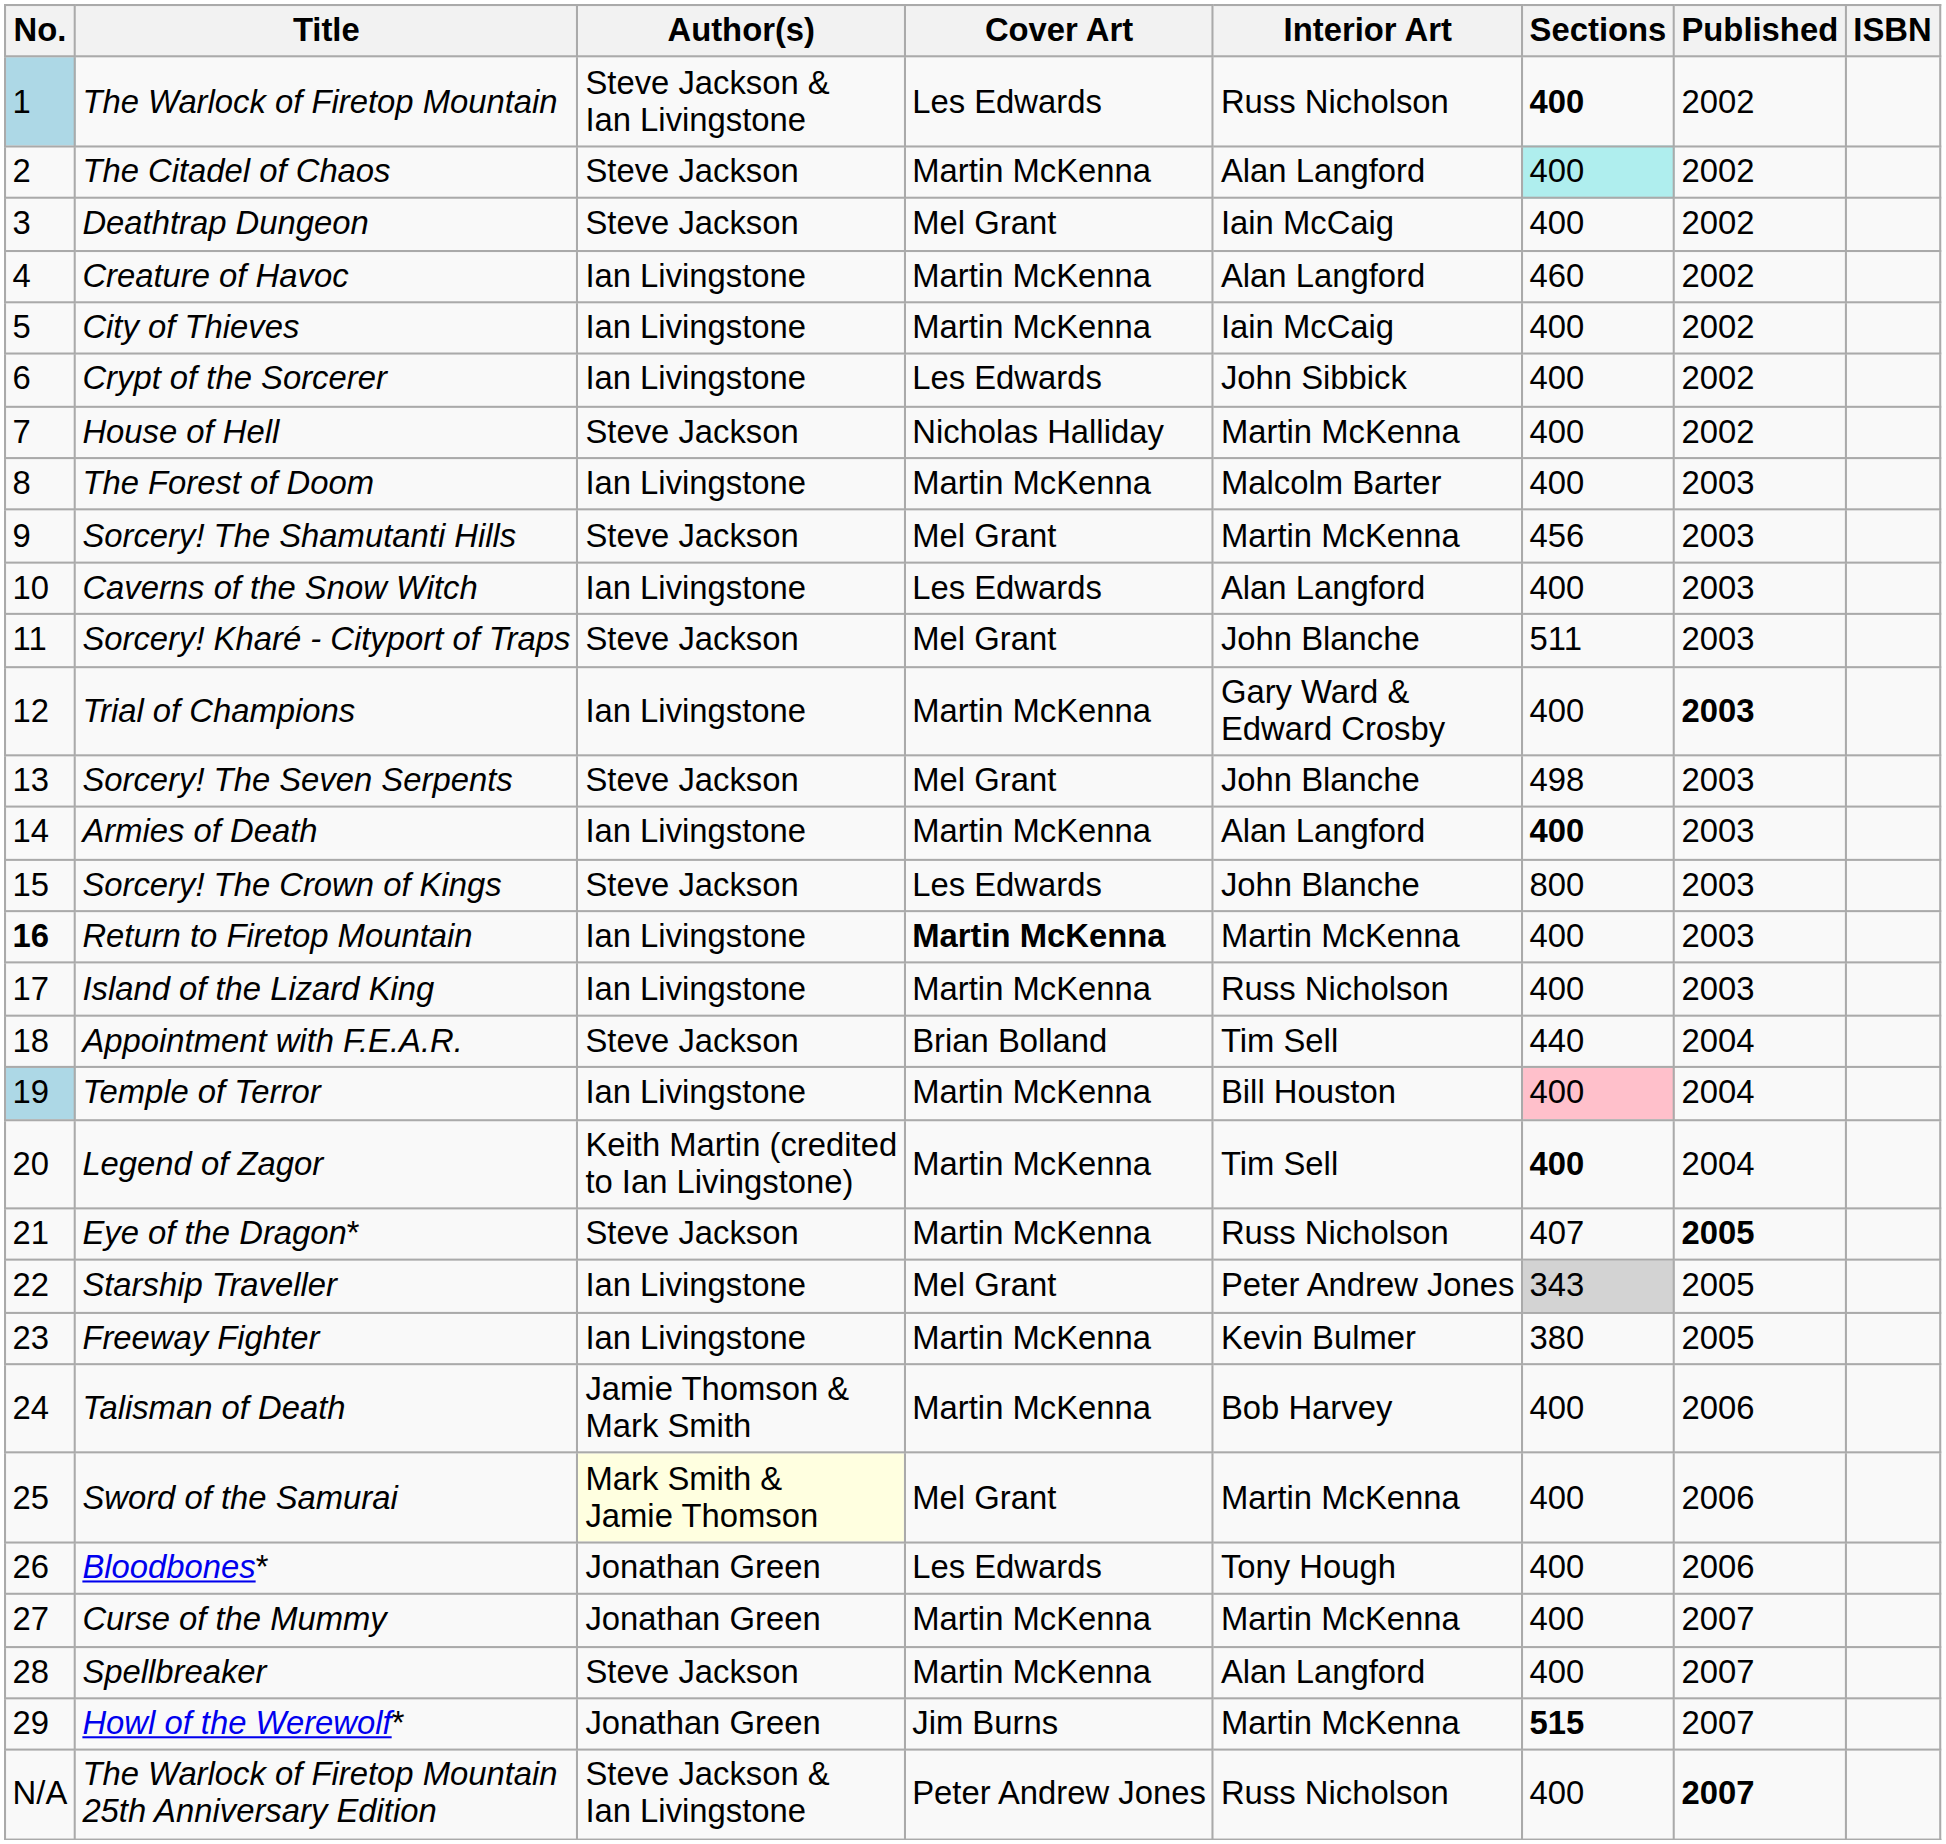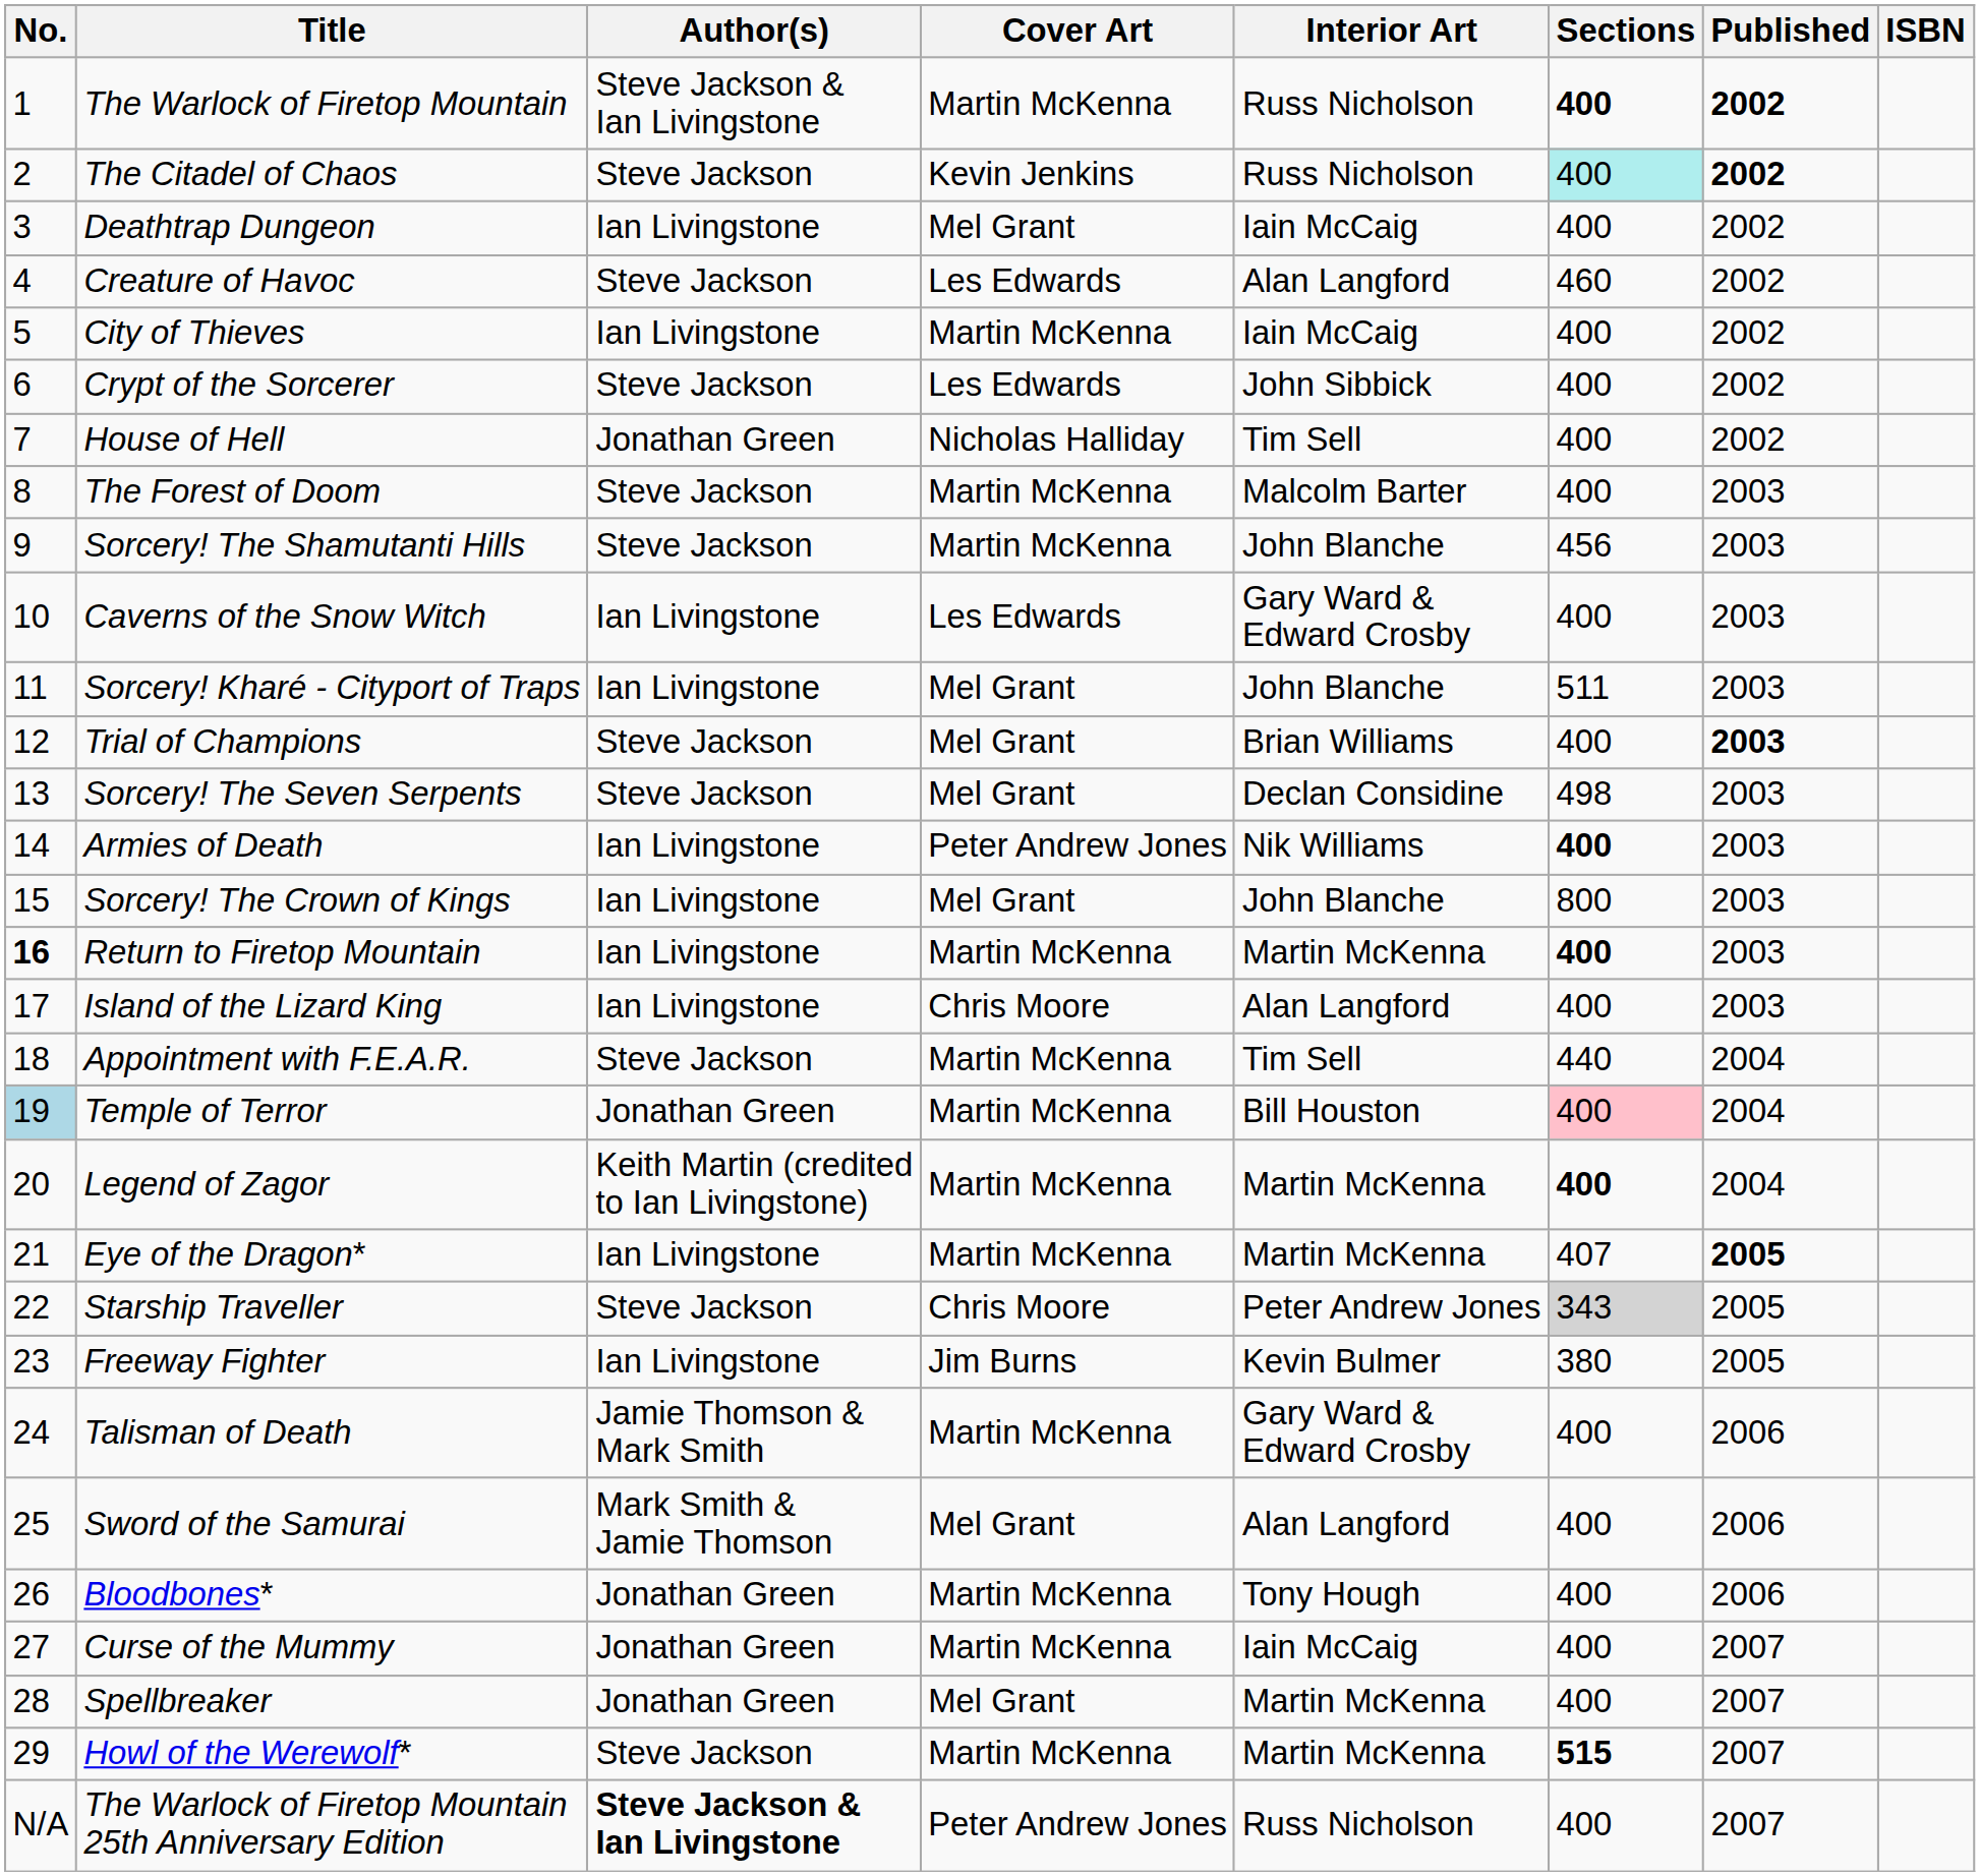 <table class="wikitable sortable">
 <tr>
 <th>No.</th>
 <th>Title</th>
 <th>Author(s)</th>
 <th>Cover Art</th>
 <th>Interior Art</th>
 <th>Sections</th>
 <th>Published</th>
 <th>ISBN</th>
 </tr>
 <tr>
-<td style="background: lightblue;">1</td>
+<td>1</td>
 <td><em>The Warlock of Firetop Mountain</em></td>
 <td>Steve Jackson & <br> Ian Livingstone</td>
-<td>Les Edwards</td>
+<td>Martin McKenna</td>
 <td>Russ Nicholson</td>
 <td><strong>400</strong></td>
-<td>2002</td>
+<td><strong>2002</strong></td>
 <td></td>
 </tr>
 <tr>
 <td>2</td>
 <td><em>The Citadel of Chaos</em></td>
 <td>Steve Jackson</td>
-<td>Martin McKenna</td>
-<td>Alan Langford</td>
+<td>Kevin Jenkins</td>
+<td>Russ Nicholson</td>
 <td style="background: paleturquoise;">400</td>
-<td>2002</td>
+<td><strong>2002</strong></td>
 <td></td>
 </tr>
 <tr>
 <td>3</td>
 <td><em>Deathtrap Dungeon</em></td>
-<td>Steve Jackson</td>
+<td>Ian Livingstone</td>
 <td>Mel Grant</td>
 <td>Iain McCaig</td>
 <td>400</td>
 <td>2002</td>
 <td></td>
 </tr>
 <tr>
 <td>4</td>
 <td><em>Creature of Havoc</em></td>
-<td>Ian Livingstone</td>
-<td>Martin McKenna</td>
+<td>Steve Jackson</td>
+<td>Les Edwards</td>
 <td>Alan Langford</td>
 <td>460</td>
 <td>2002</td>
 <td></td>
 </tr>
 <tr>
 <td>5</td>
 <td><em>City of Thieves</em></td>
 <td>Ian Livingstone</td>
 <td>Martin McKenna</td>
 <td>Iain McCaig</td>
 <td>400</td>
 <td>2002</td>
 <td></td>
 </tr>
 <tr>
 <td>6</td>
 <td><em>Crypt of the Sorcerer</em></td>
-<td>Ian Livingstone</td>
+<td>Steve Jackson</td>
 <td>Les Edwards</td>
 <td>John Sibbick</td>
 <td>400</td>
 <td>2002</td>
 <td></td>
 </tr>
 <tr>
 <td>7</td>
 <td><em>House of Hell</em></td>
-<td>Steve Jackson</td>
+<td>Jonathan Green</td>
 <td>Nicholas Halliday</td>
-<td>Martin McKenna</td>
+<td>Tim Sell</td>
 <td>400</td>
 <td>2002</td>
 <td></td>
 </tr>
 <tr>
 <td>8</td>
 <td><em>The Forest of Doom</em></td>
-<td>Ian Livingstone</td>
+<td>Steve Jackson</td>
 <td>Martin McKenna</td>
 <td>Malcolm Barter</td>
 <td>400</td>
 <td>2003</td>
 <td></td>
 </tr>
 <tr>
 <td>9</td>
 <td><em>Sorcery! The Shamutanti Hills</em></td>
 <td>Steve Jackson</td>
-<td>Mel Grant</td>
 <td>Martin McKenna</td>
+<td>John Blanche</td>
 <td>456</td>
 <td>2003</td>
 <td></td>
 </tr>
 <tr>
 <td>10</td>
 <td><em>Caverns of the Snow Witch</em></td>
 <td>Ian Livingstone</td>
 <td>Les Edwards</td>
-<td>Alan Langford</td>
+<td>Gary Ward & <br> Edward Crosby</td>
 <td>400</td>
 <td>2003</td>
 <td></td>
 </tr>
 <tr>
 <td>11</td>
 <td><em>Sorcery! Kharé - Cityport of Traps</em></td>
-<td>Steve Jackson</td>
+<td>Ian Livingstone</td>
 <td>Mel Grant</td>
 <td>John Blanche</td>
 <td>511</td>
 <td>2003</td>
 <td></td>
 </tr>
 <tr>
 <td>12</td>
 <td><em>Trial of Champions</em></td>
-<td>Ian Livingstone</td>
-<td>Martin McKenna</td>
-<td>Gary Ward & <br> Edward Crosby</td>
+<td>Steve Jackson</td>
+<td>Mel Grant</td>
+<td>Brian Williams</td>
 <td>400</td>
 <td><strong>2003</strong></td>
 <td></td>
 </tr>
 <tr>
 <td>13</td>
 <td><em>Sorcery! The Seven Serpents</em></td>
 <td>Steve Jackson</td>
 <td>Mel Grant</td>
-<td>John Blanche</td>
+<td>Declan Considine</td>
 <td>498</td>
 <td>2003</td>
 <td></td>
 </tr>
 <tr>
 <td>14</td>
 <td><em>Armies of Death</em></td>
 <td>Ian Livingstone</td>
-<td>Martin McKenna</td>
-<td>Alan Langford</td>
+<td>Peter Andrew Jones</td>
+<td>Nik Williams</td>
 <td><strong>400</strong></td>
 <td>2003</td>
 <td></td>
 </tr>
 <tr>
 <td>15</td>
 <td><em>Sorcery! The Crown of Kings</em></td>
-<td>Steve Jackson</td>
-<td>Les Edwards</td>
+<td>Ian Livingstone</td>
+<td>Mel Grant</td>
 <td>John Blanche</td>
 <td>800</td>
 <td>2003</td>
 <td></td>
 </tr>
 <tr>
 <td><strong>16</strong></td>
 <td><em>Return to Firetop Mountain</em></td>
 <td>Ian Livingstone</td>
-<td><strong>Martin McKenna</strong></td>
 <td>Martin McKenna</td>
-<td>400</td>
+<td>Martin McKenna</td>
+<td><strong>400</strong></td>
 <td>2003</td>
 <td></td>
 </tr>
 <tr>
 <td>17</td>
 <td><em>Island of the Lizard King</em></td>
 <td>Ian Livingstone</td>
-<td>Martin McKenna</td>
-<td>Russ Nicholson</td>
+<td>Chris Moore</td>
+<td>Alan Langford</td>
 <td>400</td>
 <td>2003</td>
 <td></td>
 </tr>
 <tr>
 <td>18</td>
 <td><em>Appointment with F.E.A.R.</em></td>
 <td>Steve Jackson</td>
-<td>Brian Bolland</td>
+<td>Martin McKenna</td>
 <td>Tim Sell</td>
 <td>440</td>
 <td>2004</td>
 <td></td>
 </tr>
 <tr>
 <td style="background: lightblue;">19</td>
 <td><em>Temple of Terror</em></td>
-<td>Ian Livingstone</td>
+<td>Jonathan Green</td>
 <td>Martin McKenna</td>
 <td>Bill Houston</td>
 <td style="background: pink;">400</td>
 <td>2004</td>
 <td></td>
 </tr>
 <tr>
 <td>20</td>
 <td><em>Legend of Zagor</em></td>
 <td>Keith Martin (credited <br> to Ian Livingstone)</td>
 <td>Martin McKenna</td>
-<td>Tim Sell</td>
+<td>Martin McKenna</td>
 <td><strong>400</strong></td>
 <td>2004</td>
 <td></td>
 </tr>
 <tr>
 <td>21</td>
 <td><em>Eye of the Dragon</em>*</td>
-<td>Steve Jackson</td>
+<td>Ian Livingstone</td>
 <td>Martin McKenna</td>
-<td>Russ Nicholson</td>
+<td>Martin McKenna</td>
 <td>407</td>
 <td><strong>2005</strong></td>
 <td></td>
 </tr>
 <tr>
 <td>22</td>
 <td><em>Starship Traveller</em></td>
-<td>Ian Livingstone</td>
-<td>Mel Grant</td>
+<td>Steve Jackson</td>
+<td>Chris Moore</td>
 <td>Peter Andrew Jones</td>
 <td style="background: lightgrey;">343</td>
 <td>2005</td>
 <td></td>
 </tr>
 <tr>
 <td>23</td>
 <td><em>Freeway Fighter</em></td>
 <td>Ian Livingstone</td>
-<td>Martin McKenna</td>
+<td>Jim Burns</td>
 <td>Kevin Bulmer</td>
 <td>380</td>
 <td>2005</td>
 <td></td>
 </tr>
 <tr>
 <td>24</td>
 <td><em>Talisman of Death</em></td>
 <td>Jamie Thomson & <br> Mark Smith</td>
 <td>Martin McKenna</td>
-<td>Bob Harvey</td>
+<td>Gary Ward & <br> Edward Crosby</td>
 <td>400</td>
 <td>2006</td>
 <td></td>
 </tr>
 <tr>
 <td>25</td>
 <td><em>Sword of the Samurai</em></td>
-<td style="background: lightyellow;">Mark Smith & <br> Jamie Thomson</td>
+<td>Mark Smith & <br> Jamie Thomson</td>
 <td>Mel Grant</td>
-<td>Martin McKenna</td>
+<td>Alan Langford</td>
 <td>400</td>
 <td>2006</td>
 <td></td>
 </tr>
 <tr>
 <td>26</td>
 <td><em><a href='#'>Bloodbones</a></em>*</td>
 <td>Jonathan Green</td>
-<td>Les Edwards</td>
+<td>Martin McKenna</td>
 <td>Tony Hough</td>
 <td>400</td>
 <td>2006</td>
 <td></td>
 </tr>
 <tr>
 <td>27</td>
 <td><em>Curse of the Mummy</em></td>
 <td>Jonathan Green</td>
 <td>Martin McKenna</td>
-<td>Martin McKenna</td>
+<td>Iain McCaig</td>
 <td>400</td>
 <td>2007</td>
 <td></td>
 </tr>
 <tr>
 <td>28</td>
 <td><em>Spellbreaker</em></td>
-<td>Steve Jackson</td>
+<td>Jonathan Green</td>
+<td>Mel Grant</td>
 <td>Martin McKenna</td>
-<td>Alan Langford</td>
 <td>400</td>
 <td>2007</td>
 <td></td>
 </tr>
 <tr>
 <td>29</td>
 <td><em><a href='#'>Howl of the Werewolf</a></em>*</td>
-<td>Jonathan Green</td>
-<td>Jim Burns</td>
+<td>Steve Jackson</td>
+<td>Martin McKenna</td>
 <td>Martin McKenna</td>
 <td><strong>515</strong></td>
 <td>2007</td>
 <td></td>
 </tr>
 <tr>
 <td>N/A</td>
 <td><em>The Warlock of Firetop Mountain<br>25th Anniversary Edition</em></td>
-<td>Steve Jackson & <br> Ian Livingstone</td>
+<td><strong>Steve Jackson & <br> Ian Livingstone</strong></td>
 <td>Peter Andrew Jones</td>
 <td>Russ Nicholson</td>
 <td>400</td>
-<td><strong>2007</strong></td>
+<td>2007</td>
 <td></td>
 </tr>
 <tr>
 </tr>
 </table>
